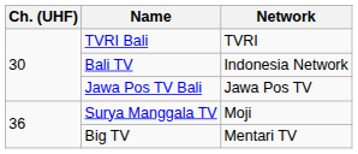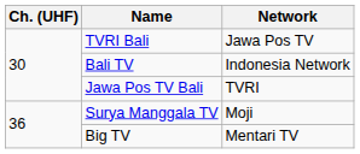 <table class="wikitable">
 <tr>
 <th>Ch. (UHF)</th>
 <th>Name</th>
 <th>Network</th>
 </tr>
 <tr>
 <td rowspan="3">30</td>
 <td><a href='#'>TVRI Bali</a></td>
-<td>TVRI</td>
+<td>Jawa Pos TV</td>
 </tr>
 <tr>
 <td><a href='#'>Bali TV</a></td>
 <td>Indonesia Network</td>
 </tr>
 <tr>
 <td><a href='#'>Jawa Pos TV Bali</a></td>
-<td>Jawa Pos TV</td>
+<td>TVRI</td>
 </tr>
 <tr>
 <td rowspan="2">36</td>
 <td><a href='#'>Surya Manggala TV</a></td>
 <td>Moji</td>
 </tr>
 <tr>
 <td>Big TV</td>
 <td>Mentari TV</td>
 </tr>
 </table>
